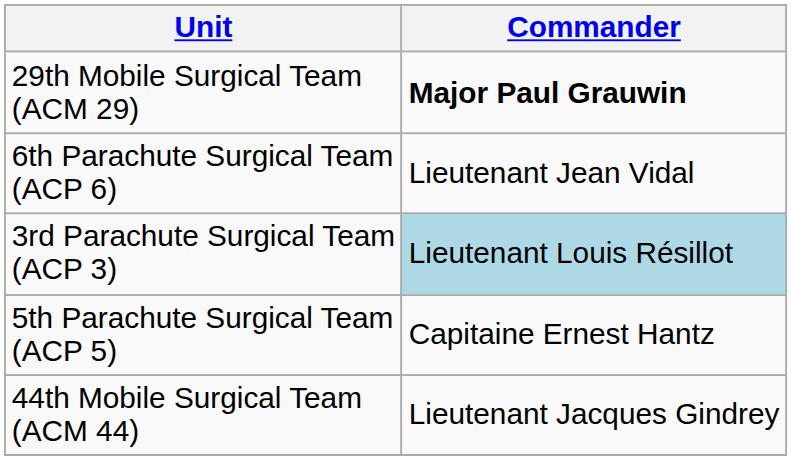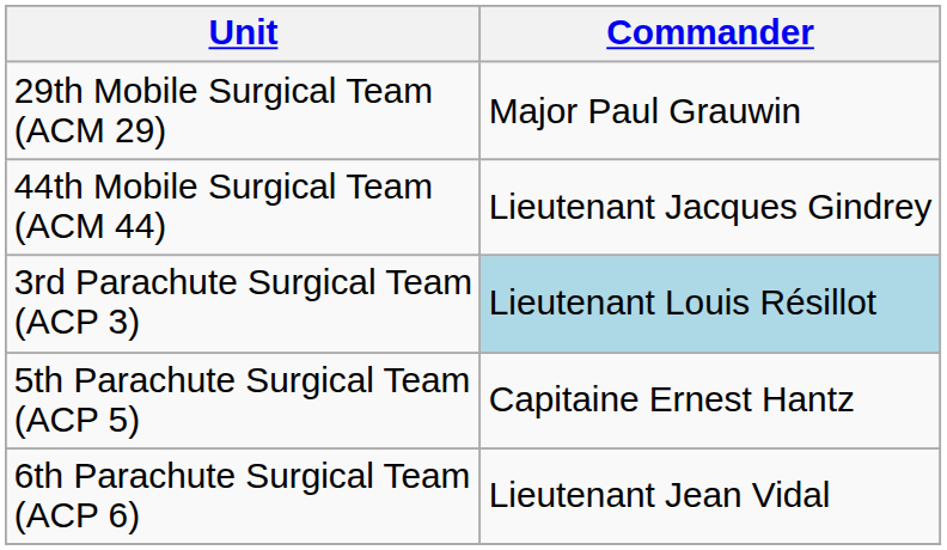 <table class="wikitable">
 <tr>
 <th><strong><a href='#'>Unit</a></strong></th>
 <th><strong><a href='#'>Commander</a></strong></th>
 </tr>
 <tr>
 <td>29th Mobile Surgical Team<br> (ACM 29)</td>
-<td><strong>Major Paul Grauwin</strong></td>
+<td>Major Paul Grauwin</td>
 </tr>
 <tr>
-<td>6th Parachute Surgical Team<br> (ACP 6)</td>
-<td>Lieutenant Jean Vidal</td>
+<td>44th Mobile Surgical Team<br> (ACM 44)</td>
+<td>Lieutenant Jacques Gindrey</td>
 </tr>
 <tr>
 <td>3rd Parachute Surgical Team<br> (ACP 3)</td>
 <td style="background: lightblue;">Lieutenant Louis Résillot</td>
 </tr>
 <tr>
 <td>5th Parachute Surgical Team<br> (ACP 5)</td>
 <td>Capitaine Ernest Hantz</td>
 </tr>
 <tr>
-<td>44th Mobile Surgical Team<br> (ACM 44)</td>
-<td>Lieutenant Jacques Gindrey</td>
+<td>6th Parachute Surgical Team<br> (ACP 6)</td>
+<td>Lieutenant Jean Vidal</td>
 </tr>
 <tr>
 </tr>
 </table>
